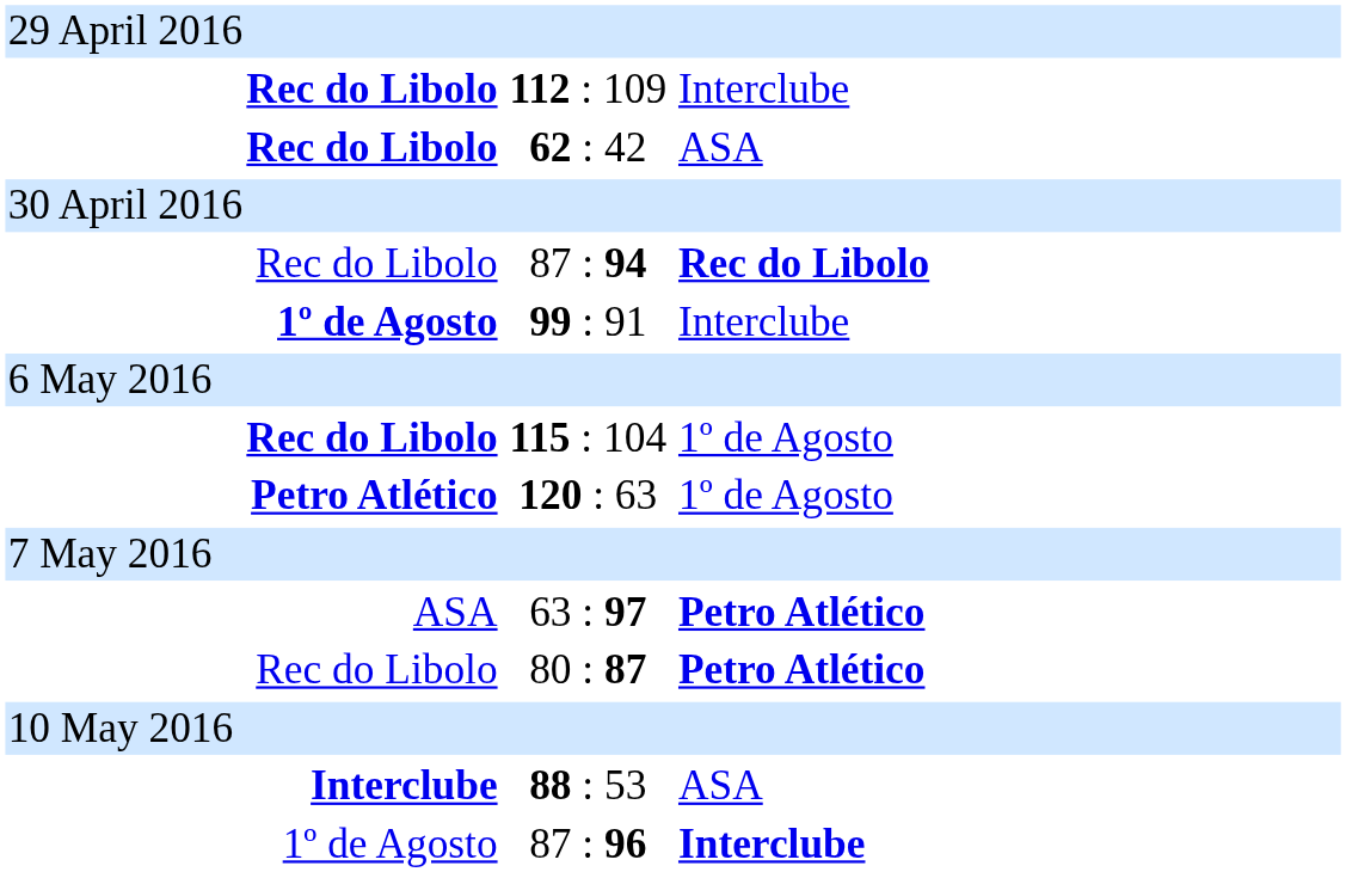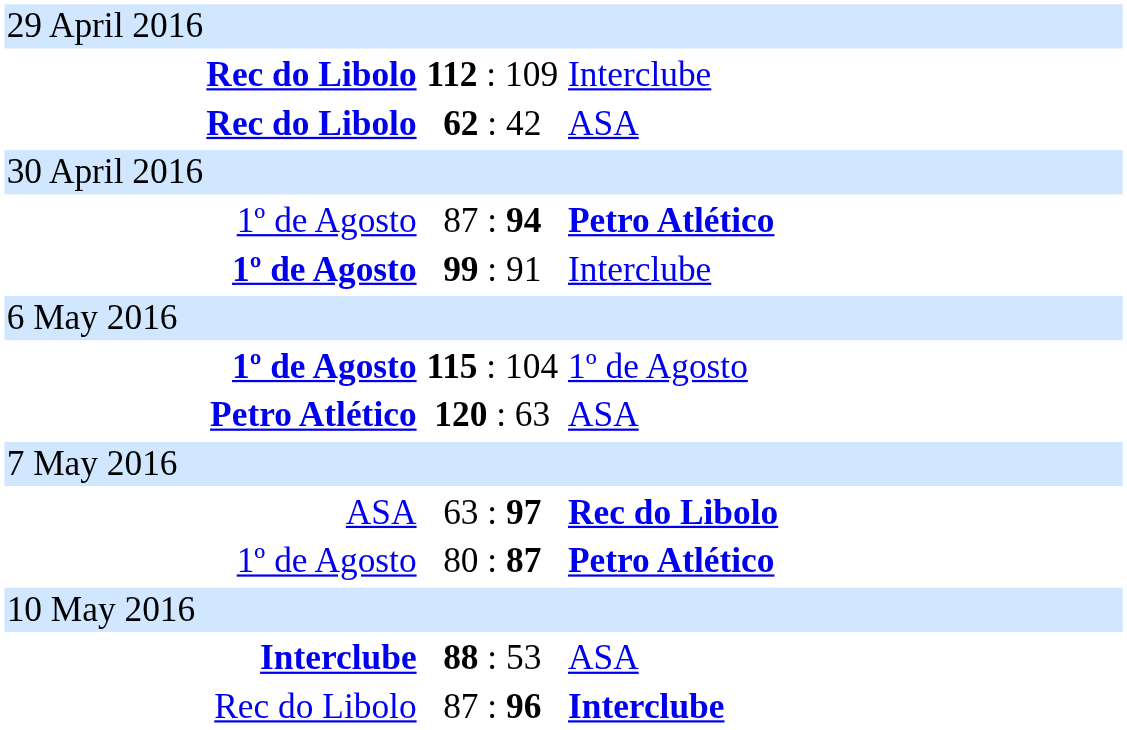 <table style="text-align:center" width=510>
 <tr>
 <th width=30%></th>
 <th width=10%></th>
 <th width=30%></th>
 <th width=10%></th>
 </tr>
 <tr align="left" bgcolor=#D0E7FF>
 <td colspan=4>29 April 2016</td>
 </tr>
 <tr>
 <td align="right"><strong><a href='#'>Rec do Libolo</a></strong></td>
 <td><strong>112</strong> : 109</td>
 <td align=left><a href='#'>Interclube</a></td>
 </tr>
 <tr>
 <td align="right"><strong><a href='#'>Rec do Libolo</a></strong></td>
 <td><strong>62</strong> : 42</td>
 <td align=left><a href='#'>ASA</a></td>
 </tr>
 <tr align="left" bgcolor=#D0E7FF>
 <td colspan=4>30 April 2016</td>
 </tr>
 <tr>
-<td align="right"><a href='#'>Rec do Libolo</a></td>
+<td align="right"><a href='#'>1º de Agosto</a></td>
 <td>87 : <strong>94</strong></td>
-<td align=left><strong><a href='#'>Rec do Libolo</a></strong></td>
+<td align=left><strong><a href='#'>Petro Atlético</a></strong></td>
 </tr>
 <tr>
 <td align="right"><strong><a href='#'>1º de Agosto</a></strong></td>
 <td><strong>99</strong> : 91</td>
 <td align=left><a href='#'>Interclube</a></td>
 </tr>
 <tr align="left" bgcolor=#D0E7FF>
 <td colspan=4>6 May 2016</td>
 </tr>
 <tr>
-<td align="right"><strong><a href='#'>Rec do Libolo</a></strong></td>
+<td align="right"><strong><a href='#'>1º de Agosto</a></strong></td>
 <td><strong>115</strong> : 104</td>
 <td align=left><a href='#'>1º de Agosto</a></td>
 </tr>
 <tr>
 <td align="right"><strong><a href='#'>Petro Atlético</a></strong></td>
 <td><strong>120</strong> : 63</td>
-<td align=left><a href='#'>1º de Agosto</a></td>
+<td align=left><a href='#'>ASA</a></td>
 </tr>
 <tr align="left" bgcolor=#D0E7FF>
 <td colspan=4>7 May 2016</td>
 </tr>
 <tr>
 <td align="right"><a href='#'>ASA</a></td>
 <td>63 : <strong>97</strong></td>
-<td align=left><strong><a href='#'>Petro Atlético</a></strong></td>
+<td align=left><strong><a href='#'>Rec do Libolo</a></strong></td>
 </tr>
 <tr>
-<td align="right"><a href='#'>Rec do Libolo</a></td>
+<td align="right"><a href='#'>1º de Agosto</a></td>
 <td>80 : <strong>87</strong></td>
 <td align=left><strong><a href='#'>Petro Atlético</a></strong></td>
 </tr>
 <tr align="left" bgcolor=#D0E7FF>
 <td colspan=4>10 May 2016</td>
 </tr>
 <tr>
 <td align="right"><strong><a href='#'>Interclube</a></strong></td>
 <td><strong>88</strong> : 53</td>
 <td align=left><a href='#'>ASA</a></td>
 </tr>
 <tr>
-<td align="right"><a href='#'>1º de Agosto</a></td>
+<td align="right"><a href='#'>Rec do Libolo</a></td>
 <td>87 : <strong>96</strong></td>
 <td align=left><strong><a href='#'>Interclube</a></strong></td>
 </tr>
 </table>
